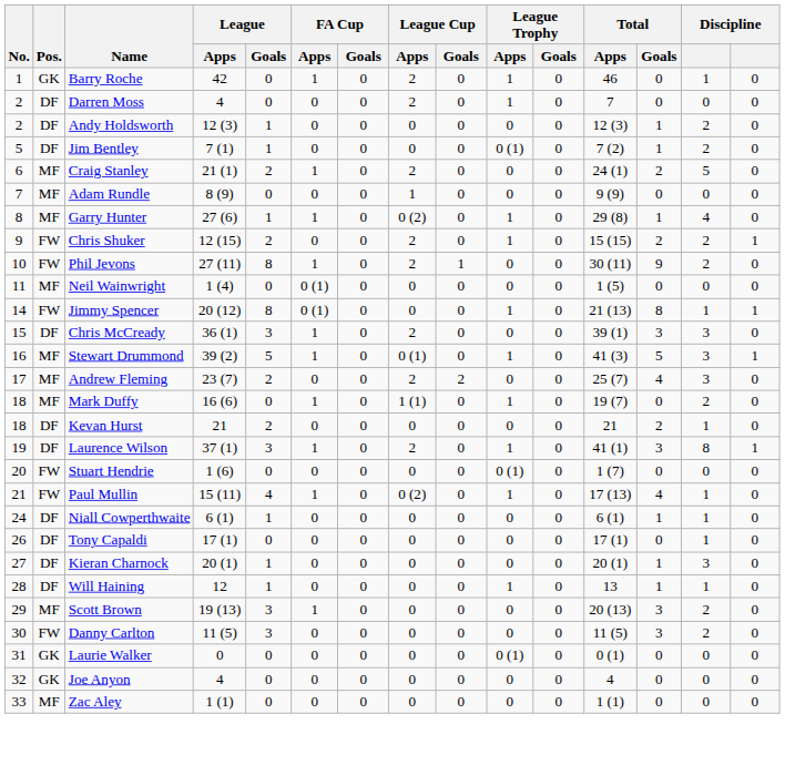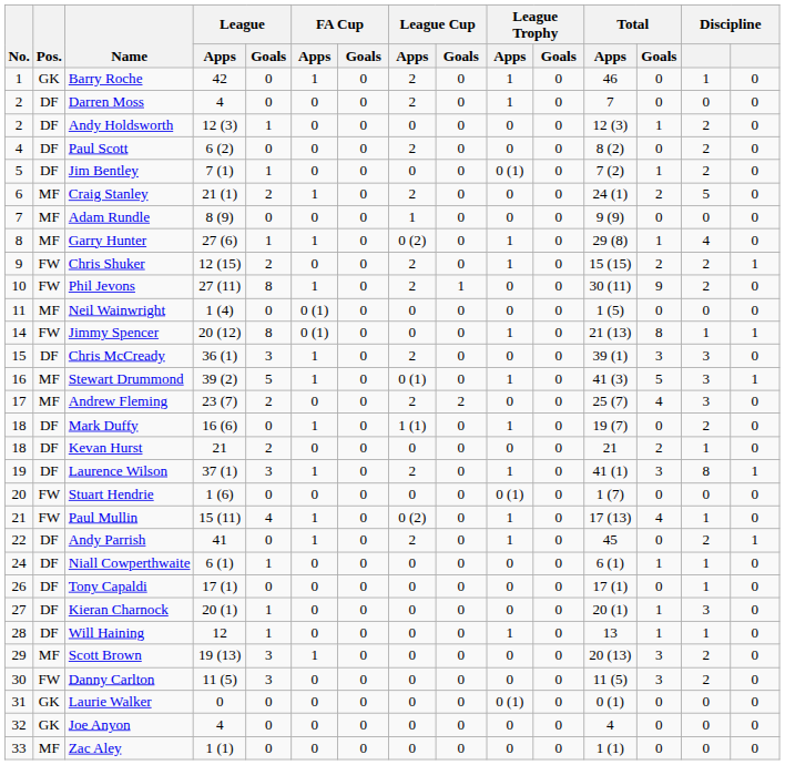 <table class="wikitable" style="text-align:center">
 <tr>
 <th rowspan="2" valign="bottom">No.</th>
 <th rowspan="2" valign="bottom">Pos.</th>
 <th rowspan="2" valign="bottom">Name</th>
 <th colspan="2" width="100">League</th>
 <th colspan="2" width="100">FA Cup</th>
 <th colspan="2" width="100">League Cup</th>
 <th colspan="2" width="100">League Trophy</th>
 <th colspan="2" width="100">Total</th>
 <th colspan="2" width="100">Discipline</th>
 </tr>
 <tr>
 <th>Apps</th>
 <th>Goals</th>
 <th>Apps</th>
 <th>Goals</th>
 <th>Apps</th>
 <th>Goals</th>
 <th>Apps</th>
 <th>Goals</th>
 <th>Apps</th>
 <th>Goals</th>
 <th></th>
 <th></th>
 </tr>
 <tr>
 <td>1</td>
 <td>GK</td>
 <td align="left"> <a href='#'>Barry Roche</a></td>
 <td>42</td>
 <td>0</td>
 <td>1</td>
 <td>0</td>
 <td>2</td>
 <td>0</td>
 <td>1</td>
 <td>0</td>
 <td>46</td>
 <td>0</td>
 <td>1</td>
 <td>0</td>
 </tr>
 <tr>
 <td>2</td>
 <td>DF</td>
 <td align="left"> <a href='#'>Darren Moss</a></td>
 <td>4</td>
 <td>0</td>
 <td>0</td>
 <td>0</td>
 <td>2</td>
 <td>0</td>
 <td>1</td>
 <td>0</td>
 <td>7</td>
 <td>0</td>
 <td>0</td>
 <td>0</td>
 </tr>
 <tr>
 <td>2</td>
 <td>DF</td>
 <td align="left"> <a href='#'>Andy Holdsworth</a></td>
 <td>12 (3)</td>
 <td>1</td>
 <td>0</td>
 <td>0</td>
 <td>0</td>
 <td>0</td>
 <td>0</td>
 <td>0</td>
 <td>12 (3)</td>
 <td>1</td>
+<td>2</td>
+<td>0</td>
+</tr>
+<tr>
+<td>4</td>
+<td>DF</td>
+<td align="left"> <a href='#'>Paul Scott</a></td>
+<td>6 (2)</td>
+<td>0</td>
+<td>0</td>
+<td>0</td>
+<td>2</td>
+<td>0</td>
+<td>0</td>
+<td>0</td>
+<td>8 (2)</td>
+<td>0</td>
 <td>2</td>
 <td>0</td>
 </tr>
 <tr>
 <td>5</td>
 <td>DF</td>
 <td align="left"> <a href='#'>Jim Bentley</a></td>
 <td>7 (1)</td>
 <td>1</td>
 <td>0</td>
 <td>0</td>
 <td>0</td>
 <td>0</td>
 <td>0 (1)</td>
 <td>0</td>
 <td>7 (2)</td>
 <td>1</td>
 <td>2</td>
 <td>0</td>
 </tr>
 <tr>
 <td>6</td>
 <td>MF</td>
 <td align="left"> <a href='#'>Craig Stanley</a></td>
 <td>21 (1)</td>
 <td>2</td>
 <td>1</td>
 <td>0</td>
 <td>2</td>
 <td>0</td>
 <td>0</td>
 <td>0</td>
 <td>24 (1)</td>
 <td>2</td>
 <td>5</td>
 <td>0</td>
 </tr>
 <tr>
 <td>7</td>
 <td>MF</td>
 <td align="left"> <a href='#'>Adam Rundle</a></td>
 <td>8 (9)</td>
 <td>0</td>
 <td>0</td>
 <td>0</td>
 <td>1</td>
 <td>0</td>
 <td>0</td>
 <td>0</td>
 <td>9 (9)</td>
 <td>0</td>
 <td>0</td>
 <td>0</td>
 </tr>
 <tr>
 <td>8</td>
 <td>MF</td>
 <td align="left"> <a href='#'>Garry Hunter</a></td>
 <td>27 (6)</td>
 <td>1</td>
 <td>1</td>
 <td>0</td>
 <td>0 (2)</td>
 <td>0</td>
 <td>1</td>
 <td>0</td>
 <td>29 (8)</td>
 <td>1</td>
 <td>4</td>
 <td>0</td>
 </tr>
 <tr>
 <td>9</td>
 <td>FW</td>
 <td align="left"> <a href='#'>Chris Shuker</a></td>
 <td>12 (15)</td>
 <td>2</td>
 <td>0</td>
 <td>0</td>
 <td>2</td>
 <td>0</td>
 <td>1</td>
 <td>0</td>
 <td>15 (15)</td>
 <td>2</td>
 <td>2</td>
 <td>1</td>
 </tr>
 <tr>
 <td>10</td>
 <td>FW</td>
 <td align="left"> <a href='#'>Phil Jevons</a></td>
 <td>27 (11)</td>
 <td>8</td>
 <td>1</td>
 <td>0</td>
 <td>2</td>
 <td>1</td>
 <td>0</td>
 <td>0</td>
 <td>30 (11)</td>
 <td>9</td>
 <td>2</td>
 <td>0</td>
 </tr>
 <tr>
 <td>11</td>
 <td>MF</td>
 <td align="left"> <a href='#'>Neil Wainwright</a></td>
 <td>1 (4)</td>
 <td>0</td>
 <td>0 (1)</td>
 <td>0</td>
 <td>0</td>
 <td>0</td>
 <td>0</td>
 <td>0</td>
 <td>1 (5)</td>
 <td>0</td>
 <td>0</td>
 <td>0</td>
 </tr>
 <tr>
 <td>14</td>
 <td>FW</td>
 <td align="left"> <a href='#'>Jimmy Spencer</a></td>
 <td>20 (12)</td>
 <td>8</td>
 <td>0 (1)</td>
 <td>0</td>
 <td>0</td>
 <td>0</td>
 <td>1</td>
 <td>0</td>
 <td>21 (13)</td>
 <td>8</td>
 <td>1</td>
 <td>1</td>
 </tr>
 <tr>
 <td>15</td>
 <td>DF</td>
 <td align="left"> <a href='#'>Chris McCready</a></td>
 <td>36 (1)</td>
 <td>3</td>
 <td>1</td>
 <td>0</td>
 <td>2</td>
 <td>0</td>
 <td>0</td>
 <td>0</td>
 <td>39 (1)</td>
 <td>3</td>
 <td>3</td>
 <td>0</td>
 </tr>
 <tr>
 <td>16</td>
 <td>MF</td>
 <td align="left"> <a href='#'>Stewart Drummond</a></td>
 <td>39 (2)</td>
 <td>5</td>
 <td>1</td>
 <td>0</td>
 <td>0 (1)</td>
 <td>0</td>
 <td>1</td>
 <td>0</td>
 <td>41 (3)</td>
 <td>5</td>
 <td>3</td>
 <td>1</td>
 </tr>
 <tr>
 <td>17</td>
 <td>MF</td>
 <td align="left"> <a href='#'>Andrew Fleming</a></td>
 <td>23 (7)</td>
 <td>2</td>
 <td>0</td>
 <td>0</td>
 <td>2</td>
 <td>2</td>
 <td>0</td>
 <td>0</td>
 <td>25 (7)</td>
 <td>4</td>
 <td>3</td>
 <td>0</td>
 </tr>
 <tr>
 <td>18</td>
-<td>MF</td>
+<td>DF</td>
 <td align="left"> <a href='#'>Mark Duffy</a></td>
 <td>16 (6)</td>
 <td>0</td>
 <td>1</td>
 <td>0</td>
 <td>1 (1)</td>
 <td>0</td>
 <td>1</td>
 <td>0</td>
 <td>19 (7)</td>
 <td>0</td>
 <td>2</td>
 <td>0</td>
 </tr>
 <tr>
 <td>18</td>
 <td>DF</td>
 <td align="left"> <a href='#'>Kevan Hurst</a></td>
 <td>21</td>
 <td>2</td>
 <td>0</td>
 <td>0</td>
 <td>0</td>
 <td>0</td>
 <td>0</td>
 <td>0</td>
 <td>21</td>
 <td>2</td>
 <td>1</td>
 <td>0</td>
 </tr>
 <tr>
 <td>19</td>
 <td>DF</td>
 <td align="left"> <a href='#'>Laurence Wilson</a></td>
 <td>37 (1)</td>
 <td>3</td>
 <td>1</td>
 <td>0</td>
 <td>2</td>
 <td>0</td>
 <td>1</td>
 <td>0</td>
 <td>41 (1)</td>
 <td>3</td>
 <td>8</td>
 <td>1</td>
 </tr>
 <tr>
 <td>20</td>
 <td>FW</td>
 <td align="left"> <a href='#'>Stuart Hendrie</a></td>
 <td>1 (6)</td>
 <td>0</td>
 <td>0</td>
 <td>0</td>
 <td>0</td>
 <td>0</td>
 <td>0 (1)</td>
 <td>0</td>
 <td>1 (7)</td>
 <td>0</td>
 <td>0</td>
 <td>0</td>
 </tr>
 <tr>
 <td>21</td>
 <td>FW</td>
 <td align="left"> <a href='#'>Paul Mullin</a></td>
 <td>15 (11)</td>
 <td>4</td>
 <td>1</td>
 <td>0</td>
 <td>0 (2)</td>
 <td>0</td>
 <td>1</td>
 <td>0</td>
 <td>17 (13)</td>
 <td>4</td>
 <td>1</td>
 <td>0</td>
+</tr>
+<tr>
+<td>22</td>
+<td>DF</td>
+<td align="left"> <a href='#'>Andy Parrish</a></td>
+<td>41</td>
+<td>0</td>
+<td>1</td>
+<td>0</td>
+<td>2</td>
+<td>0</td>
+<td>1</td>
+<td>0</td>
+<td>45</td>
+<td>0</td>
+<td>2</td>
+<td>1</td>
 </tr>
 <tr>
 <td>24</td>
 <td>DF</td>
 <td align="left"> <a href='#'>Niall Cowperthwaite</a></td>
 <td>6 (1)</td>
 <td>1</td>
 <td>0</td>
 <td>0</td>
 <td>0</td>
 <td>0</td>
 <td>0</td>
 <td>0</td>
 <td>6 (1)</td>
 <td>1</td>
 <td>1</td>
 <td>0</td>
 </tr>
 <tr>
 <td>26</td>
 <td>DF</td>
 <td align="left"> <a href='#'>Tony Capaldi</a></td>
 <td>17 (1)</td>
 <td>0</td>
 <td>0</td>
 <td>0</td>
 <td>0</td>
 <td>0</td>
 <td>0</td>
 <td>0</td>
 <td>17 (1)</td>
 <td>0</td>
 <td>1</td>
 <td>0</td>
 </tr>
 <tr>
 <td>27</td>
 <td>DF</td>
 <td align="left"> <a href='#'>Kieran Charnock</a></td>
 <td>20 (1)</td>
 <td>1</td>
 <td>0</td>
 <td>0</td>
 <td>0</td>
 <td>0</td>
 <td>0</td>
 <td>0</td>
 <td>20 (1)</td>
 <td>1</td>
 <td>3</td>
 <td>0</td>
 </tr>
 <tr>
 <td>28</td>
 <td>DF</td>
 <td align="left"> <a href='#'>Will Haining</a></td>
 <td>12</td>
 <td>1</td>
 <td>0</td>
 <td>0</td>
 <td>0</td>
 <td>0</td>
 <td>1</td>
 <td>0</td>
 <td>13</td>
 <td>1</td>
 <td>1</td>
 <td>0</td>
 </tr>
 <tr>
 <td>29</td>
 <td>MF</td>
 <td align="left"> <a href='#'>Scott Brown</a></td>
 <td>19 (13)</td>
 <td>3</td>
 <td>1</td>
 <td>0</td>
 <td>0</td>
 <td>0</td>
 <td>0</td>
 <td>0</td>
 <td>20 (13)</td>
 <td>3</td>
 <td>2</td>
 <td>0</td>
 </tr>
 <tr>
 <td>30</td>
 <td>FW</td>
 <td align="left"> <a href='#'>Danny Carlton</a></td>
 <td>11 (5)</td>
 <td>3</td>
 <td>0</td>
 <td>0</td>
 <td>0</td>
 <td>0</td>
 <td>0</td>
 <td>0</td>
 <td>11 (5)</td>
 <td>3</td>
 <td>2</td>
 <td>0</td>
 </tr>
 <tr>
 <td>31</td>
 <td>GK</td>
 <td align="left"> <a href='#'>Laurie Walker</a></td>
 <td>0</td>
 <td>0</td>
 <td>0</td>
 <td>0</td>
 <td>0</td>
 <td>0</td>
 <td>0 (1)</td>
 <td>0</td>
 <td>0 (1)</td>
 <td>0</td>
 <td>0</td>
 <td>0</td>
 </tr>
 <tr>
 <td>32</td>
 <td>GK</td>
 <td align="left"> <a href='#'>Joe Anyon</a></td>
 <td>4</td>
 <td>0</td>
 <td>0</td>
 <td>0</td>
 <td>0</td>
 <td>0</td>
 <td>0</td>
 <td>0</td>
 <td>4</td>
 <td>0</td>
 <td>0</td>
 <td>0</td>
 </tr>
 <tr>
 <td>33</td>
 <td>MF</td>
 <td align="left"> <a href='#'>Zac Aley</a></td>
 <td>1 (1)</td>
 <td>0</td>
 <td>0</td>
 <td>0</td>
 <td>0</td>
 <td>0</td>
 <td>0</td>
 <td>0</td>
 <td>1 (1)</td>
 <td>0</td>
 <td>0</td>
 <td>0</td>
 </tr>
 </table>
